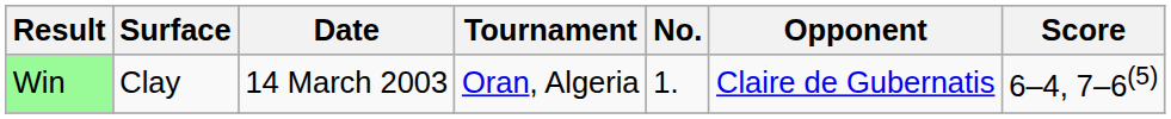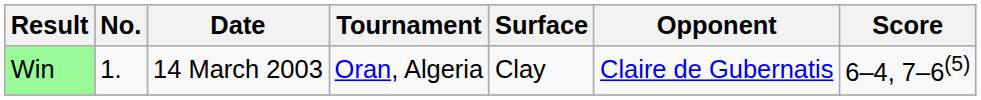 <table class="sortable wikitable" style=font-size:97%>
 <tr>
 <th>Result</th>
-<th>Surface</th>
+<th>No.</th>
 <th>Date</th>
 <th>Tournament</th>
-<th>No.</th>
+<th>Surface</th>
 <th>Opponent</th>
 <th>Score</th>
 </tr>
 <tr>
 <td style="background:#98fb98;">Win</td>
-<td>Clay</td>
+<td>1.</td>
 <td>14 March 2003</td>
 <td><a href='#'>Oran</a>, Algeria</td>
-<td>1.</td>
+<td>Clay</td>
 <td> <a href='#'>Claire de Gubernatis</a></td>
 <td>6–4, 7–6<sup>(5)</sup></td>
 </tr>
 </table>
